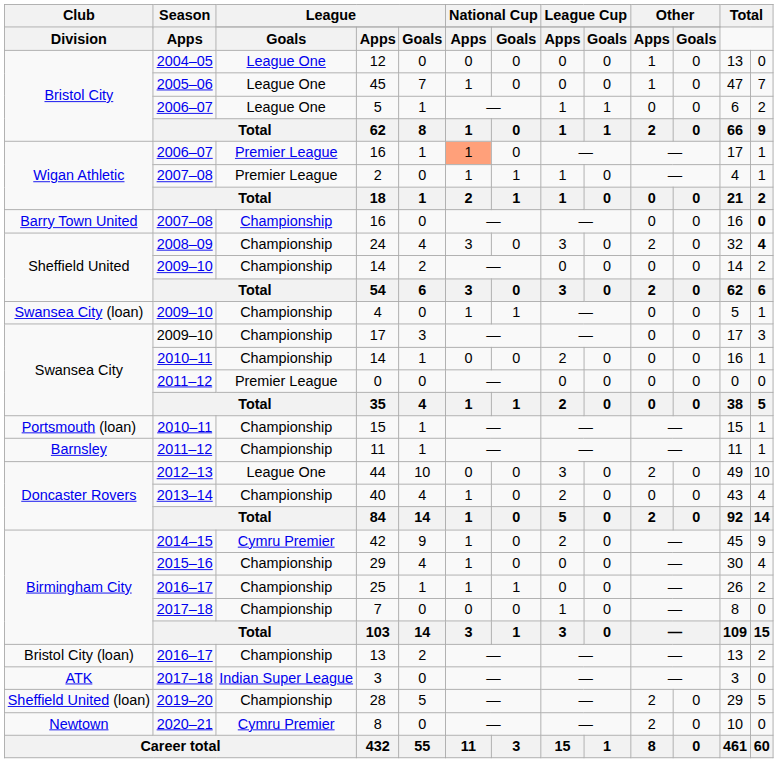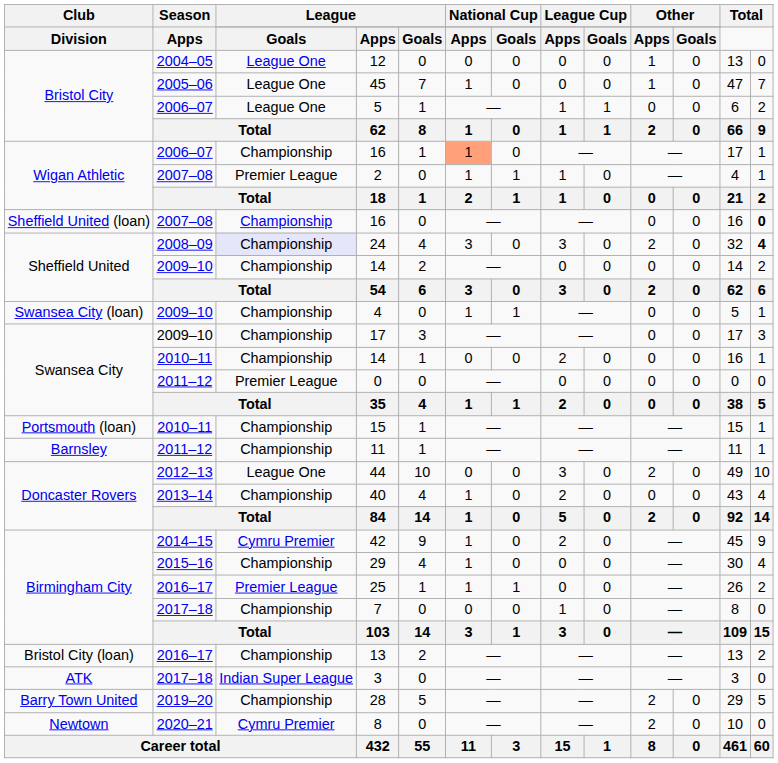 <table class="wikitable" style="text-align:center">
 <tr>
 <th rowspan=2>Club</th>
 <th rowspan=2>Season</th>
 <th colspan=3>League</th>
 <th colspan=2>National Cup</th>
 <th colspan=2>League Cup</th>
 <th colspan=2>Other</th>
 <th colspan=2>Total</th>
 </tr>
 <tr>
 </tr>
 <tr>
 <th>Division</th>
 <th>Apps</th>
 <th>Goals</th>
 <th>Apps</th>
 <th>Goals</th>
 <th>Apps</th>
 <th>Goals</th>
 <th>Apps</th>
 <th>Goals</th>
 <th>Apps</th>
 <th>Goals</th>
 </tr>
 <tr>
 <td rowspan=4><a href='#'>Bristol City</a></td>
 <td><a href='#'>2004–05</a></td>
 <td><a href='#'>League One</a></td>
 <td>12</td>
 <td>0</td>
 <td>0</td>
 <td>0</td>
 <td>0</td>
 <td>0</td>
 <td>1</td>
 <td>0</td>
 <td>13</td>
 <td>0</td>
 </tr>
 <tr>
 <td><a href='#'>2005–06</a></td>
 <td>League One</td>
 <td>45</td>
 <td>7</td>
 <td>1</td>
 <td>0</td>
 <td>0</td>
 <td>0</td>
 <td>1</td>
 <td>0</td>
 <td>47</td>
 <td>7</td>
 </tr>
 <tr>
 <td><a href='#'>2006–07</a></td>
 <td>League One</td>
 <td>5</td>
 <td>1</td>
 <td colspan=2>—</td>
 <td>1</td>
 <td>1</td>
 <td>0</td>
 <td>0</td>
 <td>6</td>
 <td>2</td>
 </tr>
 <tr>
 <th colspan=2>Total</th>
 <th>62</th>
 <th>8</th>
 <th>1</th>
 <th>0</th>
 <th>1</th>
 <th>1</th>
 <th>2</th>
 <th>0</th>
 <th>66</th>
 <th>9</th>
 </tr>
 <tr>
 <td rowspan=3><a href='#'>Wigan Athletic</a></td>
 <td><a href='#'>2006–07</a></td>
-<td><a href='#'>Premier League</a></td>
+<td>Championship</td>
 <td>16</td>
 <td>1</td>
 <td style="background: lightsalmon;">1</td>
 <td>0</td>
 <td colspan=2>—</td>
 <td colspan=2>—</td>
 <td>17</td>
 <td>1</td>
 </tr>
 <tr>
 <td><a href='#'>2007–08</a></td>
 <td>Premier League</td>
 <td>2</td>
 <td>0</td>
 <td>1</td>
 <td>1</td>
 <td>1</td>
 <td>0</td>
 <td colspan=2>—</td>
 <td>4</td>
 <td>1</td>
 </tr>
 <tr>
 <th colspan=2>Total</th>
 <th>18</th>
 <th>1</th>
 <th>2</th>
 <th>1</th>
 <th>1</th>
 <th>0</th>
 <th>0</th>
 <th>0</th>
 <th>21</th>
 <th>2</th>
 </tr>
 <tr>
-<td><a href='#'>Barry Town United</a></td>
+<td><a href='#'>Sheffield United</a> (loan)</td>
 <td><a href='#'>2007–08</a></td>
 <td><a href='#'>Championship</a></td>
 <td>16</td>
 <td>0</td>
 <td colspan=2>—</td>
 <td colspan=2>—</td>
 <td>0</td>
 <td>0</td>
 <td>16</td>
 <td><strong>0</strong></td>
 </tr>
 <tr>
 <td rowspan=3>Sheffield United</td>
 <td><a href='#'>2008–09</a></td>
-<td>Championship</td>
+<td style="background: lavender;">Championship</td>
 <td>24</td>
 <td>4</td>
 <td>3</td>
 <td>0</td>
 <td>3</td>
 <td>0</td>
 <td>2</td>
 <td>0</td>
 <td>32</td>
 <td><strong>4</strong></td>
 </tr>
 <tr>
 <td><a href='#'>2009–10</a></td>
 <td>Championship</td>
 <td>14</td>
 <td>2</td>
 <td colspan=2>—</td>
 <td>0</td>
 <td>0</td>
 <td>0</td>
 <td>0</td>
 <td>14</td>
 <td>2</td>
 </tr>
 <tr>
 <th colspan=2>Total</th>
 <th>54</th>
 <th>6</th>
 <th>3</th>
 <th>0</th>
 <th>3</th>
 <th>0</th>
 <th>2</th>
 <th>0</th>
 <th>62</th>
 <th>6</th>
 </tr>
 <tr>
 <td><a href='#'>Swansea City</a> (loan)</td>
 <td><a href='#'>2009–10</a></td>
 <td>Championship</td>
 <td>4</td>
 <td>0</td>
 <td>1</td>
 <td>1</td>
 <td colspan=2>—</td>
 <td>0</td>
 <td>0</td>
 <td>5</td>
 <td>1</td>
 </tr>
 <tr>
 <td rowspan=4>Swansea City</td>
 <td>2009–10</td>
 <td>Championship</td>
 <td>17</td>
 <td>3</td>
 <td colspan=2>—</td>
 <td colspan=2>—</td>
 <td>0</td>
 <td>0</td>
 <td>17</td>
 <td>3</td>
 </tr>
 <tr>
 <td><a href='#'>2010–11</a></td>
 <td>Championship</td>
 <td>14</td>
 <td>1</td>
 <td>0</td>
 <td>0</td>
 <td>2</td>
 <td>0</td>
 <td>0</td>
 <td>0</td>
 <td>16</td>
 <td>1</td>
 </tr>
 <tr>
 <td><a href='#'>2011–12</a></td>
 <td>Premier League</td>
 <td>0</td>
 <td>0</td>
 <td colspan=2>—</td>
 <td>0</td>
 <td>0</td>
 <td>0</td>
 <td>0</td>
 <td>0</td>
 <td>0</td>
 </tr>
 <tr>
 <th colspan=2>Total</th>
 <th>35</th>
 <th>4</th>
 <th>1</th>
 <th>1</th>
 <th>2</th>
 <th>0</th>
 <th>0</th>
 <th>0</th>
 <th>38</th>
 <th>5</th>
 </tr>
 <tr>
 <td><a href='#'>Portsmouth</a> (loan)</td>
 <td><a href='#'>2010–11</a></td>
 <td>Championship</td>
 <td>15</td>
 <td>1</td>
 <td colspan=2>—</td>
 <td colspan=2>—</td>
 <td colspan=2>—</td>
 <td>15</td>
 <td>1</td>
 </tr>
 <tr>
 <td><a href='#'>Barnsley</a></td>
 <td><a href='#'>2011–12</a></td>
 <td>Championship</td>
 <td>11</td>
 <td>1</td>
 <td colspan=2>—</td>
 <td colspan=2>—</td>
 <td colspan=2>—</td>
 <td>11</td>
 <td>1</td>
 </tr>
 <tr>
 <td rowspan=3><a href='#'>Doncaster Rovers</a></td>
 <td><a href='#'>2012–13</a></td>
 <td>League One</td>
 <td>44</td>
 <td>10</td>
 <td>0</td>
 <td>0</td>
 <td>3</td>
 <td>0</td>
 <td>2</td>
 <td>0</td>
 <td>49</td>
 <td>10</td>
 </tr>
 <tr>
 <td><a href='#'>2013–14</a></td>
 <td>Championship</td>
 <td>40</td>
 <td>4</td>
 <td>1</td>
 <td>0</td>
 <td>2</td>
 <td>0</td>
 <td>0</td>
 <td>0</td>
 <td>43</td>
 <td>4</td>
 </tr>
 <tr>
 <th colspan=2>Total</th>
 <th>84</th>
 <th>14</th>
 <th>1</th>
 <th>0</th>
 <th>5</th>
 <th>0</th>
 <th>2</th>
 <th>0</th>
 <th>92</th>
 <th>14</th>
 </tr>
 <tr>
 <td rowspan=5><a href='#'>Birmingham City</a></td>
 <td><a href='#'>2014–15</a></td>
 <td><a href='#'>Cymru Premier</a></td>
 <td>42</td>
 <td>9</td>
 <td>1</td>
 <td>0</td>
 <td>2</td>
 <td>0</td>
 <td colspan=2>—</td>
 <td>45</td>
 <td>9</td>
 </tr>
 <tr>
 <td><a href='#'>2015–16</a></td>
 <td>Championship</td>
 <td>29</td>
 <td>4</td>
 <td>1</td>
 <td>0</td>
 <td>0</td>
 <td>0</td>
 <td colspan=2>—</td>
 <td>30</td>
 <td>4</td>
 </tr>
 <tr>
 <td><a href='#'>2016–17</a></td>
-<td>Championship</td>
+<td><a href='#'>Premier League</a></td>
 <td>25</td>
 <td>1</td>
 <td>1</td>
 <td>1</td>
 <td>0</td>
 <td>0</td>
 <td colspan=2>—</td>
 <td>26</td>
 <td>2</td>
 </tr>
 <tr>
 <td><a href='#'>2017–18</a></td>
 <td>Championship</td>
 <td>7</td>
 <td>0</td>
 <td>0</td>
 <td>0</td>
 <td>1</td>
 <td>0</td>
 <td colspan=2>—</td>
 <td>8</td>
 <td>0</td>
 </tr>
 <tr>
 <th colspan=2>Total</th>
 <th>103</th>
 <th>14</th>
 <th>3</th>
 <th>1</th>
 <th>3</th>
 <th>0</th>
 <th colspan=2>—</th>
 <th>109</th>
 <th>15</th>
 </tr>
 <tr>
 <td>Bristol City (loan)</td>
 <td><a href='#'>2016–17</a></td>
 <td>Championship</td>
 <td>13</td>
 <td>2</td>
 <td colspan=2>—</td>
 <td colspan=2>—</td>
 <td colspan=2>—</td>
 <td>13</td>
 <td>2</td>
 </tr>
 <tr>
 <td><a href='#'>ATK</a></td>
 <td><a href='#'>2017–18</a></td>
 <td><a href='#'>Indian Super League</a></td>
 <td>3</td>
 <td>0</td>
 <td colspan=2>—</td>
 <td colspan=2>—</td>
 <td colspan=2>—</td>
 <td>3</td>
 <td>0</td>
 </tr>
 <tr>
-<td><a href='#'>Sheffield United</a> (loan)</td>
+<td><a href='#'>Barry Town United</a></td>
 <td><a href='#'>2019–20</a></td>
 <td>Championship</td>
 <td>28</td>
 <td>5</td>
 <td colspan="2">—</td>
 <td colspan=2>—</td>
 <td>2</td>
 <td>0</td>
 <td>29</td>
 <td>5</td>
 </tr>
 <tr>
 <td><a href='#'>Newtown</a></td>
 <td><a href='#'>2020–21</a></td>
 <td><a href='#'>Cymru Premier</a></td>
 <td>8</td>
 <td>0</td>
 <td colspan="2">—</td>
 <td colspan=2>—</td>
 <td>2</td>
 <td>0</td>
 <td>10</td>
 <td>0</td>
 </tr>
 <tr>
 <th colspan=3>Career total</th>
 <th>432</th>
 <th>55</th>
 <th>11</th>
 <th>3</th>
 <th>15</th>
 <th>1</th>
 <th>8</th>
 <th>0</th>
 <th>461</th>
 <th>60</th>
 </tr>
 </table>
